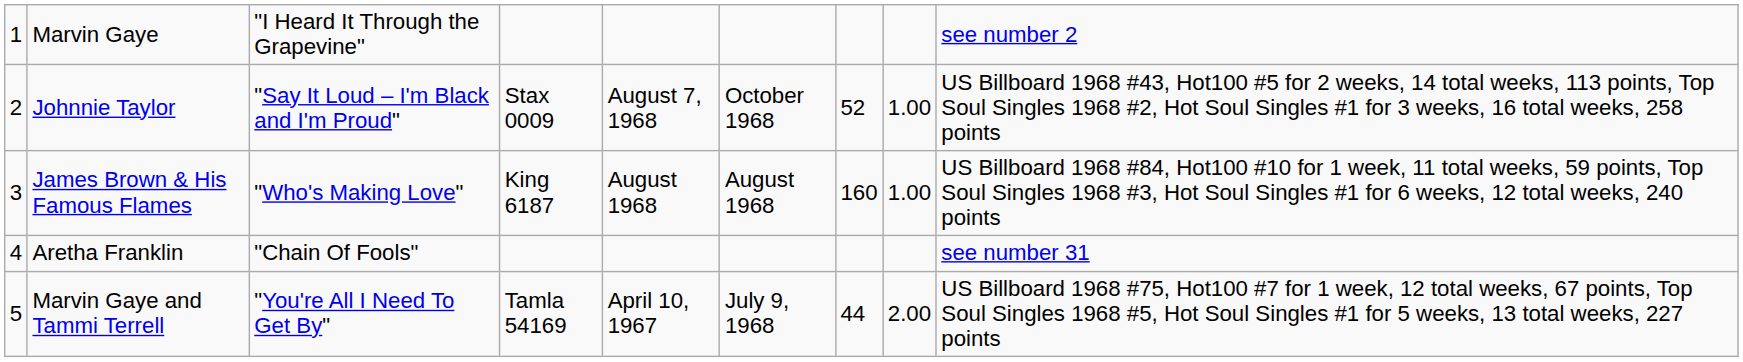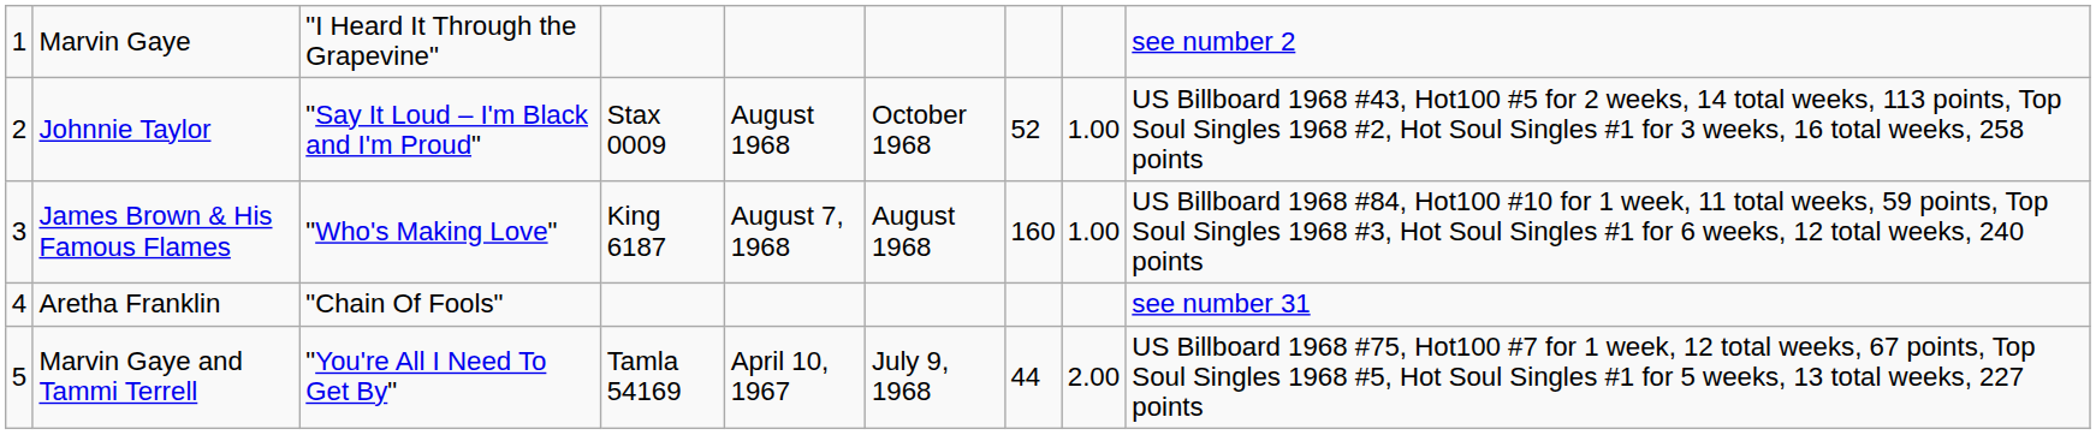 <table class="wikitable sortable">
 <tr>
 <td>1</td>
 <td>Marvin Gaye</td>
 <td>"I Heard It Through the Grapevine"</td>
 <td></td>
 <td></td>
 <td></td>
 <td></td>
 <td></td>
 <td><a href='#'>see number 2</a></td>
 </tr>
 <tr>
 <td>2</td>
 <td><a href='#'>Johnnie Taylor</a></td>
 <td>"<a href='#'>Say It Loud – I'm Black and I'm Proud</a>"</td>
 <td>Stax 0009</td>
-<td>August 7, 1968</td>
+<td>August 1968</td>
 <td>October 1968</td>
 <td>52</td>
 <td>1.00</td>
 <td>US Billboard 1968 #43, Hot100 #5 for 2 weeks, 14 total weeks, 113 points, Top Soul Singles 1968 #2, Hot Soul Singles #1 for 3 weeks, 16 total weeks, 258 points</td>
 </tr>
 <tr>
 <td>3</td>
 <td><a href='#'>James Brown & His Famous Flames</a></td>
 <td>"<a href='#'>Who's Making Love</a>"</td>
 <td>King 6187</td>
-<td>August 1968</td>
+<td>August 7, 1968</td>
 <td>August 1968</td>
 <td>160</td>
 <td>1.00</td>
 <td>US Billboard 1968 #84, Hot100 #10 for 1 week, 11 total weeks, 59 points, Top Soul Singles 1968 #3, Hot Soul Singles #1 for 6 weeks, 12 total weeks, 240 points</td>
 </tr>
 <tr>
 <td>4</td>
 <td>Aretha Franklin</td>
 <td>"Chain Of Fools"</td>
 <td></td>
 <td></td>
 <td></td>
 <td></td>
 <td></td>
 <td><a href='#'>see number 31</a></td>
 </tr>
 <tr>
 <td>5</td>
 <td>Marvin Gaye and <a href='#'>Tammi Terrell</a></td>
 <td>"<a href='#'>You're All I Need To Get By</a>"</td>
 <td>Tamla 54169</td>
 <td>April 10, 1967</td>
 <td>July 9, 1968</td>
 <td>44</td>
 <td>2.00</td>
 <td>US Billboard 1968 #75, Hot100 #7 for 1 week, 12 total weeks, 67 points, Top Soul Singles 1968 #5, Hot Soul Singles #1 for 5 weeks, 13 total weeks, 227 points</td>
 </tr>
 </table>
